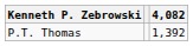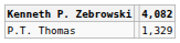 <table class="wikitable">
 <tr>
 <th>Kenneth P. Zebrowski</th>
 <th></th>
 <th>4,082</th>
 </tr>
 <tr>
 <td>P.T. Thomas</td>
 <td></td>
-<td>1,392</td>
+<td>1,329</td>
 </tr>
 </table>
